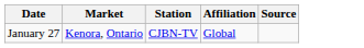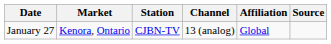 <table class="wikitable">
 <tr>
 <th>Date</th>
 <th>Market</th>
 <th>Station</th>
+<th>Channel</th>
 <th>Affiliation</th>
 <th>Source</th>
 </tr>
 <tr>
 <td>January 27</td>
 <td><a href='#'>Kenora</a>, <a href='#'>Ontario</a></td>
 <td><a href='#'>CJBN-TV</a></td>
+<td>13 (analog)</td>
 <td><a href='#'>Global</a></td>
 <td></td>
 </tr>
 </table>
